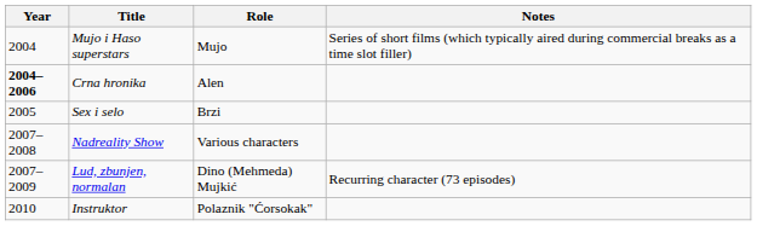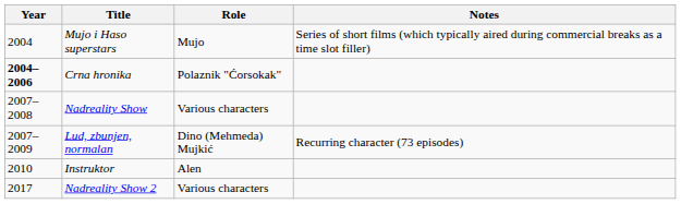 <table class="wikitable sortable">
 <tr>
 <th>Year</th>
 <th>Title</th>
 <th>Role</th>
 <th class="unsortable">Notes</th>
 </tr>
 <tr>
 <td>2004</td>
 <td><em>Mujo i Haso superstars</em></td>
 <td>Mujo</td>
 <td>Series of short films (which typically aired during commercial breaks as a time slot filler)</td>
 </tr>
 <tr>
 <td><strong>2004–2006</strong></td>
 <td><em>Crna hronika</em></td>
-<td>Alen</td>
-<td></td>
-</tr>
-<tr>
-<td>2005</td>
-<td><em>Sex i selo</em></td>
-<td>Brzi</td>
+<td>Polaznik "Ćorsokak"</td>
 <td></td>
 </tr>
 <tr>
 <td>2007–2008</td>
 <td><em><a href='#'>Nadreality Show</a></em></td>
 <td>Various characters</td>
 <td></td>
 </tr>
 <tr>
 <td>2007–2009</td>
 <td><em><a href='#'>Lud, zbunjen, normalan</a></em></td>
 <td>Dino (Mehmeda) Mujkić</td>
 <td>Recurring character (73 episodes)</td>
 </tr>
 <tr>
 <td>2010</td>
 <td><em>Instruktor</em></td>
-<td>Polaznik "Ćorsokak"</td>
+<td>Alen</td>
+<td></td>
+</tr>
+<tr>
+<td>2017</td>
+<td><em><a href='#'>Nadreality Show 2</a></em></td>
+<td>Various characters</td>
 <td></td>
 </tr>
 </table>
